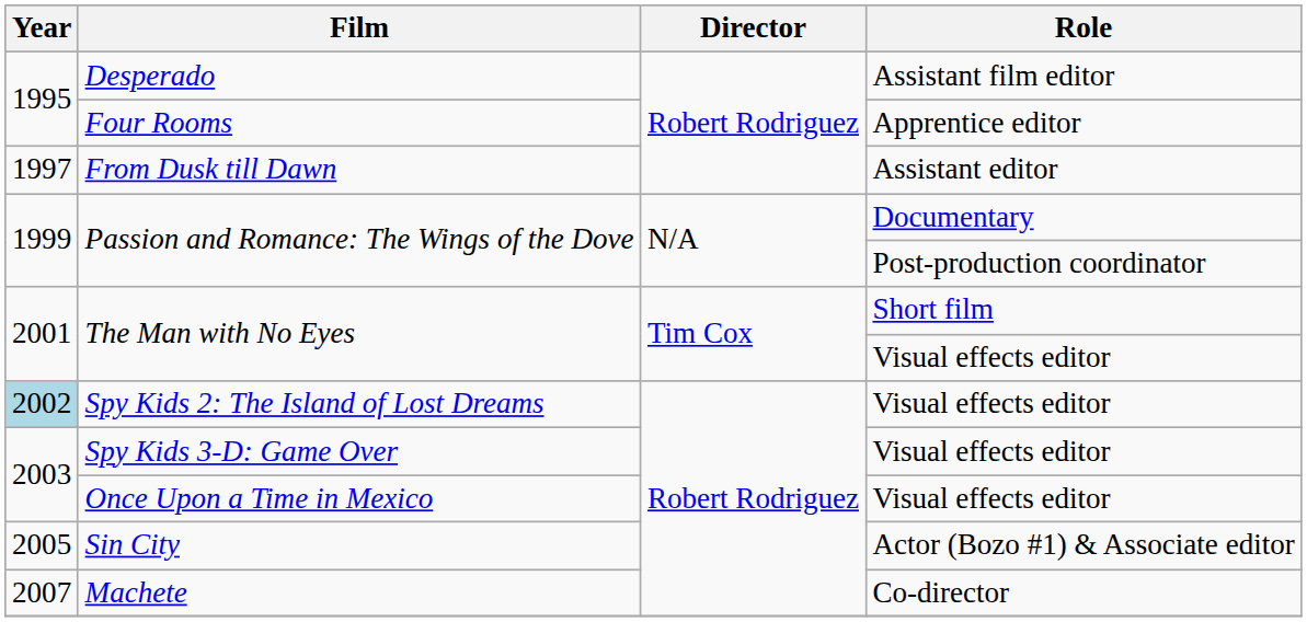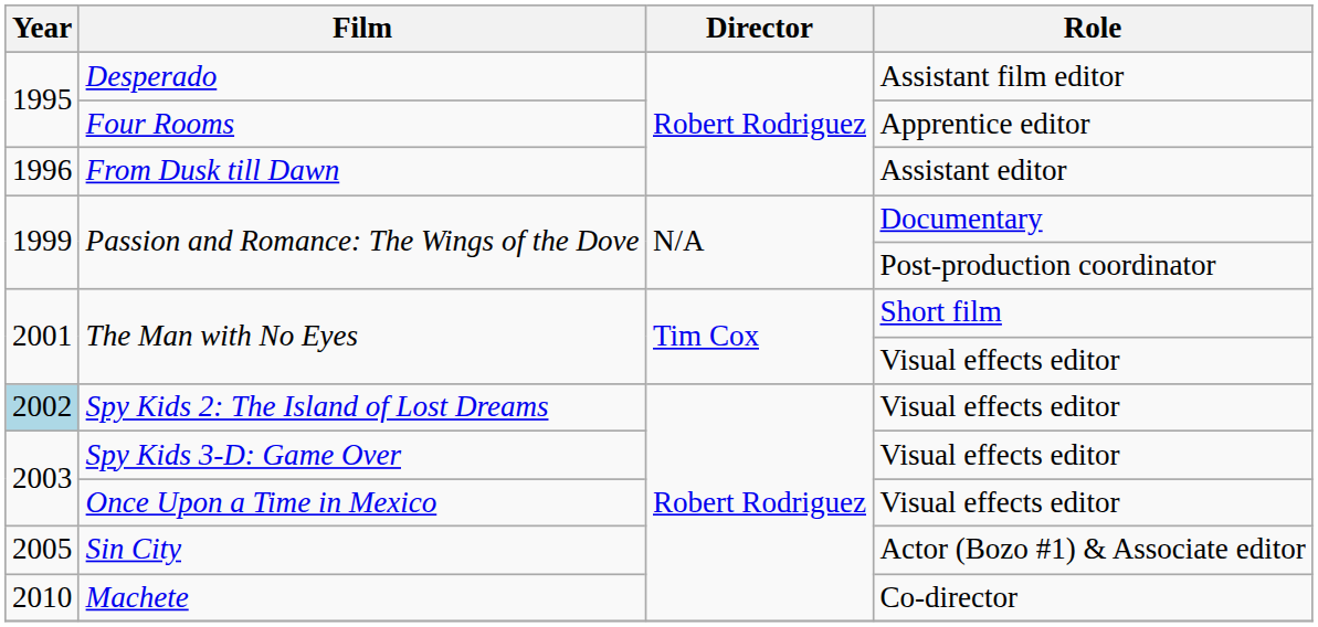 <table class="wikitable">
 <tr>
 <th>Year</th>
 <th>Film</th>
 <th>Director</th>
 <th>Role</th>
 </tr>
 <tr>
 <td rowspan=2>1995</td>
 <td><em><a href='#'>Desperado</a></em></td>
 <td rowspan=3><a href='#'>Robert Rodriguez</a></td>
 <td>Assistant film editor</td>
 </tr>
 <tr>
 <td><em><a href='#'>Four Rooms</a></em></td>
 <td>Apprentice editor</td>
 </tr>
 <tr>
-<td>1997</td>
+<td>1996</td>
 <td><em><a href='#'>From Dusk till Dawn</a></em></td>
 <td>Assistant editor</td>
 </tr>
 <tr>
 <td rowspan=2>1999</td>
 <td rowspan=2><em>Passion and Romance: The Wings of the Dove</em></td>
 <td rowspan=2>N/A</td>
 <td><a href='#'>Documentary</a></td>
 </tr>
 <tr>
 <td>Post-production coordinator</td>
 </tr>
 <tr>
 <td rowspan=2>2001</td>
 <td rowspan=2><em>The Man with No Eyes</em></td>
 <td rowspan=2><a href='#'>Tim Cox</a></td>
 <td><a href='#'>Short film</a></td>
 </tr>
 <tr>
 <td>Visual effects editor</td>
 </tr>
 <tr>
 <td style="background: lightblue;">2002</td>
 <td><em><a href='#'>Spy Kids 2: The Island of Lost Dreams</a></em></td>
 <td rowspan=5><a href='#'>Robert Rodriguez</a></td>
 <td>Visual effects editor</td>
 </tr>
 <tr>
 <td rowspan=2>2003</td>
 <td><em><a href='#'>Spy Kids 3-D: Game Over</a></em></td>
 <td>Visual effects editor</td>
 </tr>
 <tr>
 <td><em><a href='#'>Once Upon a Time in Mexico</a></em></td>
 <td>Visual effects editor</td>
 </tr>
 <tr>
 <td>2005</td>
 <td><em><a href='#'>Sin City</a></em></td>
 <td>Actor (Bozo #1) & Associate editor</td>
 </tr>
 <tr>
-<td>2007</td>
+<td>2010</td>
 <td><em><a href='#'>Machete</a></em></td>
 <td>Co-director</td>
 </tr>
 <tr>
 </tr>
 </table>
